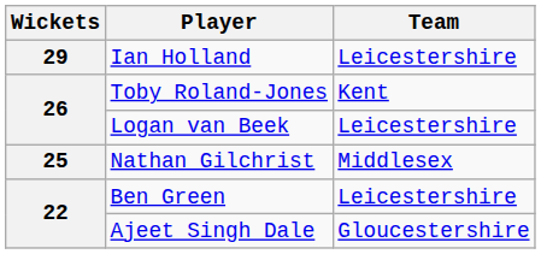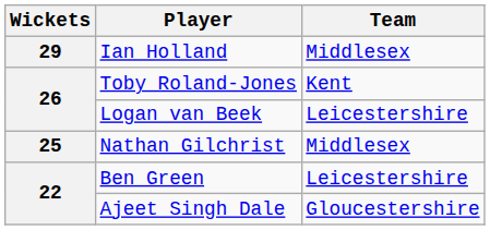 <table class="wikitable">
 <tr>
 <th>Wickets</th>
 <th>Player</th>
 <th>Team</th>
 </tr>
 <tr>
 <th>29</th>
 <td><a href='#'>Ian Holland</a></td>
-<td><a href='#'>Leicestershire</a></td>
+<td><a href='#'>Middlesex</a></td>
 </tr>
 <tr>
 <th rowspan="2">26</th>
 <td><a href='#'>Toby Roland-Jones</a></td>
 <td><a href='#'>Kent</a></td>
 </tr>
 <tr>
 <td><a href='#'>Logan van Beek</a></td>
 <td><a href='#'>Leicestershire</a></td>
 </tr>
 <tr>
 <th>25</th>
 <td><a href='#'>Nathan Gilchrist</a></td>
 <td><a href='#'>Middlesex</a></td>
 </tr>
 <tr>
 <th rowspan="2">22</th>
 <td><a href='#'>Ben Green</a></td>
 <td><a href='#'>Leicestershire</a></td>
 </tr>
 <tr>
 <td><a href='#'>Ajeet Singh Dale</a></td>
 <td><a href='#'>Gloucestershire</a></td>
 </tr>
 </table>
